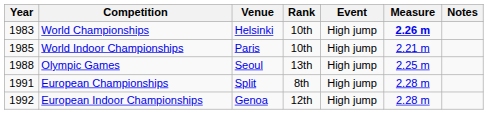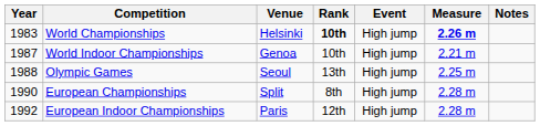 <table class="wikitable" width=55% style="font-size:100%; text-align:center;">
 <tr>
 <th>Year</th>
 <th>Competition</th>
 <th>Venue</th>
 <th>Rank</th>
 <th>Event</th>
 <th>Measure</th>
 <th>Notes</th>
 </tr>
 <tr>
 <td rowspan=1>1983</td>
 <td rowspan=1 align=left><a href='#'>World Championships</a></td>
 <td rowspan=1 align=left> <a href='#'>Helsinki</a></td>
-<td>10th</td>
+<td><strong>10th</strong></td>
 <td>High jump</td>
 <td><strong><a href='#'>2.26 m</a></strong></td>
 <td></td>
 </tr>
 <tr>
-<td rowspan=1>1985</td>
+<td rowspan=1>1987</td>
 <td rowspan=1 align=left><a href='#'>World Indoor Championships</a></td>
-<td rowspan=1 align=left> <a href='#'>Paris</a></td>
+<td rowspan=1 align=left> <a href='#'>Genoa</a></td>
 <td>10th</td>
 <td>High jump</td>
 <td><a href='#'>2.21 m</a></td>
 <td></td>
 </tr>
 <tr>
 <td rowspan=1>1988</td>
 <td rowspan=1 align=left><a href='#'>Olympic Games</a></td>
 <td rowspan=1 align=left> <a href='#'>Seoul</a></td>
 <td>13th</td>
 <td>High jump</td>
 <td><a href='#'>2.25 m</a></td>
 <td></td>
 </tr>
 <tr>
-<td rowspan=1>1991</td>
+<td rowspan=1>1990</td>
 <td rowspan=1 align=left><a href='#'>European Championships</a></td>
 <td rowspan=1 align=left> <a href='#'>Split</a></td>
 <td>8th</td>
 <td>High jump</td>
 <td><a href='#'>2.28 m</a></td>
 <td></td>
 </tr>
 <tr>
 <td rowspan=1>1992</td>
 <td rowspan=1 align=left><a href='#'>European Indoor Championships</a></td>
-<td rowspan=1 align=left> <a href='#'>Genoa</a></td>
+<td rowspan=1 align=left> <a href='#'>Paris</a></td>
 <td>12th</td>
 <td>High jump</td>
 <td><a href='#'>2.28 m</a></td>
 <td></td>
 </tr>
 </table>
